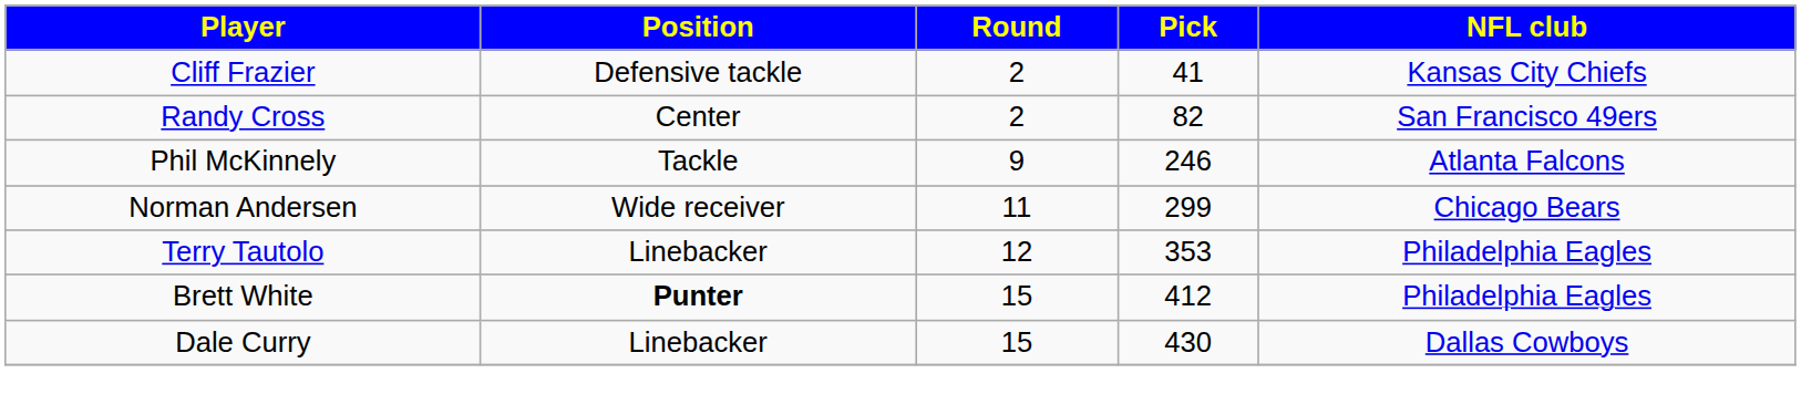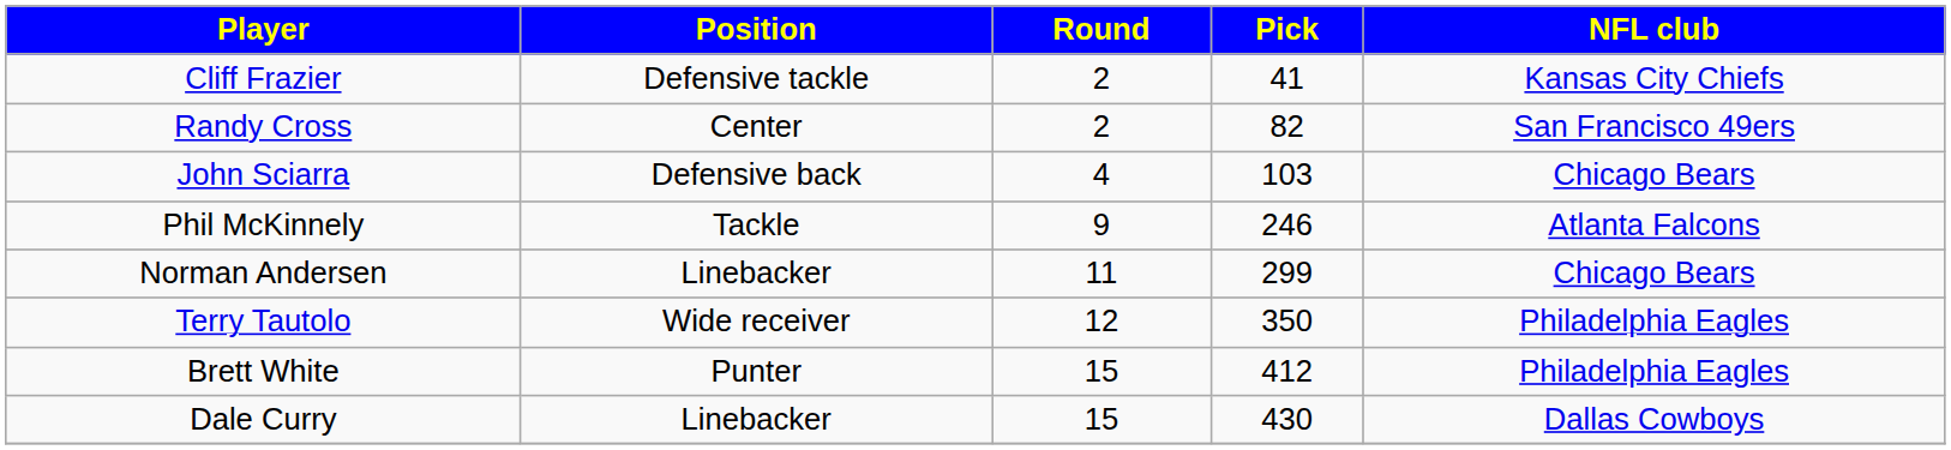 <table class="wikitable" width="80%">
 <tr align="center" style="background:blue;color:yellow;">
 <td><strong>Player</strong></td>
 <td><strong>Position</strong></td>
 <td><strong>Round</strong></td>
 <td><strong>Pick</strong></td>
 <td><strong>NFL club</strong></td>
 </tr>
 <tr align="center" bgcolor="">
 <td><a href='#'>Cliff Frazier</a></td>
 <td>Defensive tackle</td>
 <td>2</td>
 <td>41</td>
 <td><a href='#'>Kansas City Chiefs</a></td>
 </tr>
 <tr align="center" bgcolor="">
 <td><a href='#'>Randy Cross</a></td>
 <td>Center</td>
 <td>2</td>
 <td>82</td>
 <td><a href='#'>San Francisco 49ers</a></td>
 </tr>
 <tr align="center" bgcolor="">
+<td><a href='#'>John Sciarra</a></td>
+<td>Defensive back</td>
+<td>4</td>
+<td>103</td>
+<td><a href='#'>Chicago Bears</a></td>
+</tr>
+<tr align="center" bgcolor="">
 <td>Phil McKinnely</td>
 <td>Tackle</td>
 <td>9</td>
 <td>246</td>
 <td><a href='#'>Atlanta Falcons</a></td>
 </tr>
 <tr align="center" bgcolor="">
 <td>Norman Andersen</td>
-<td>Wide receiver</td>
+<td>Linebacker</td>
 <td>11</td>
 <td>299</td>
 <td><a href='#'>Chicago Bears</a></td>
 </tr>
 <tr align="center" bgcolor="">
 <td><a href='#'>Terry Tautolo</a></td>
-<td>Linebacker</td>
+<td>Wide receiver</td>
 <td>12</td>
-<td>353</td>
+<td>350</td>
 <td><a href='#'>Philadelphia Eagles</a></td>
 </tr>
 <tr align="center" bgcolor="">
 <td>Brett White</td>
-<td><strong>Punter</strong></td>
+<td>Punter</td>
 <td>15</td>
 <td>412</td>
 <td><a href='#'>Philadelphia Eagles</a></td>
 </tr>
 <tr align="center" bgcolor="">
 <td>Dale Curry</td>
 <td>Linebacker</td>
 <td>15</td>
 <td>430</td>
 <td><a href='#'>Dallas Cowboys</a></td>
 </tr>
 <tr align="center" bgcolor="">
 </tr>
 </table>
